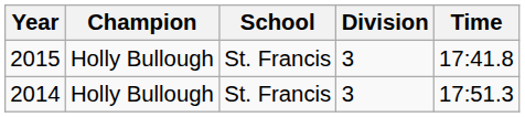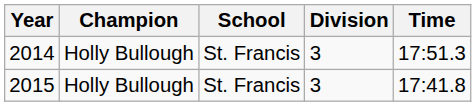 <table class="wikitable collapsible sortable">
 <tr>
 <th>Year</th>
 <th>Champion</th>
 <th>School</th>
 <th>Division</th>
 <th>Time</th>
 </tr>
 <tr>
+<td>2014</td>
+<td>Holly Bullough</td>
+<td>St. Francis</td>
+<td>3</td>
+<td>17:51.3</td>
+</tr>
+<tr>
 <td>2015</td>
 <td>Holly Bullough</td>
 <td>St. Francis</td>
 <td>3</td>
 <td>17:41.8</td>
 </tr>
-<tr>
-<td>2014</td>
-<td>Holly Bullough</td>
-<td>St. Francis</td>
-<td>3</td>
-<td>17:51.3</td>
-</tr>
 </table>
